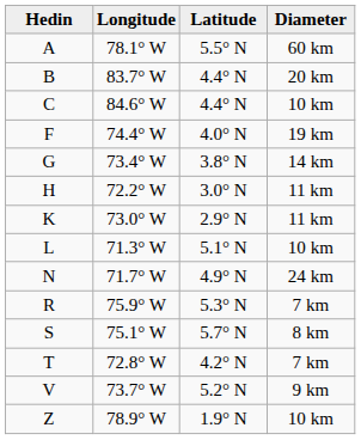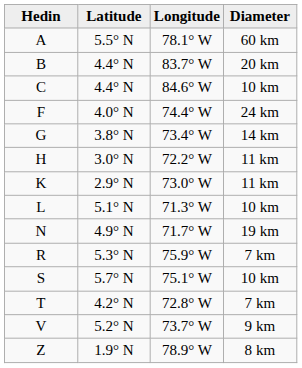 <table class="wikitable">
 <tr>
 <th width="25%" style="background:#eeeeee;">Hedin</th>
+<th width="25%" style="background:#eeeeee;">Latitude</th>
 <th width="25%" style="background:#eeeeee;">Longitude</th>
-<th width="25%" style="background:#eeeeee;">Latitude</th>
 <th width="25%" style="background:#eeeeee;">Diameter</th>
 </tr>
 <tr>
 <td align="center">A</td>
+<td align="center">5.5° N</td>
 <td align="center">78.1° W</td>
-<td align="center">5.5° N</td>
 <td align="center">60 km</td>
 </tr>
 <tr>
 <td align="center">B</td>
+<td align="center">4.4° N</td>
 <td align="center">83.7° W</td>
-<td align="center">4.4° N</td>
 <td align="center">20 km</td>
 </tr>
 <tr>
 <td align="center">C</td>
+<td align="center">4.4° N</td>
 <td align="center">84.6° W</td>
-<td align="center">4.4° N</td>
 <td align="center">10 km</td>
 </tr>
 <tr>
 <td align="center">F</td>
+<td align="center">4.0° N</td>
 <td align="center">74.4° W</td>
-<td align="center">4.0° N</td>
-<td align="center">19 km</td>
+<td align="center">24 km</td>
 </tr>
 <tr>
 <td align="center">G</td>
+<td align="center">3.8° N</td>
 <td align="center">73.4° W</td>
-<td align="center">3.8° N</td>
 <td align="center">14 km</td>
 </tr>
 <tr>
 <td align="center">H</td>
+<td align="center">3.0° N</td>
 <td align="center">72.2° W</td>
-<td align="center">3.0° N</td>
 <td align="center">11 km</td>
 </tr>
 <tr>
 <td align="center">K</td>
+<td align="center">2.9° N</td>
 <td align="center">73.0° W</td>
-<td align="center">2.9° N</td>
 <td align="center">11 km</td>
 </tr>
 <tr>
 <td align="center">L</td>
+<td align="center">5.1° N</td>
 <td align="center">71.3° W</td>
-<td align="center">5.1° N</td>
 <td align="center">10 km</td>
 </tr>
 <tr>
 <td align="center">N</td>
+<td align="center">4.9° N</td>
 <td align="center">71.7° W</td>
-<td align="center">4.9° N</td>
-<td align="center">24 km</td>
+<td align="center">19 km</td>
 </tr>
 <tr>
 <td align="center">R</td>
+<td align="center">5.3° N</td>
 <td align="center">75.9° W</td>
-<td align="center">5.3° N</td>
 <td align="center">7 km</td>
 </tr>
 <tr>
 <td align="center">S</td>
+<td align="center">5.7° N</td>
 <td align="center">75.1° W</td>
-<td align="center">5.7° N</td>
-<td align="center">8 km</td>
+<td align="center">10 km</td>
 </tr>
 <tr>
 <td align="center">T</td>
+<td align="center">4.2° N</td>
 <td align="center">72.8° W</td>
-<td align="center">4.2° N</td>
 <td align="center">7 km</td>
 </tr>
 <tr>
 <td align="center">V</td>
+<td align="center">5.2° N</td>
 <td align="center">73.7° W</td>
-<td align="center">5.2° N</td>
 <td align="center">9 km</td>
 </tr>
 <tr>
 <td align="center">Z</td>
+<td align="center">1.9° N</td>
 <td align="center">78.9° W</td>
-<td align="center">1.9° N</td>
-<td align="center">10 km</td>
+<td align="center">8 km</td>
 </tr>
 </table>
